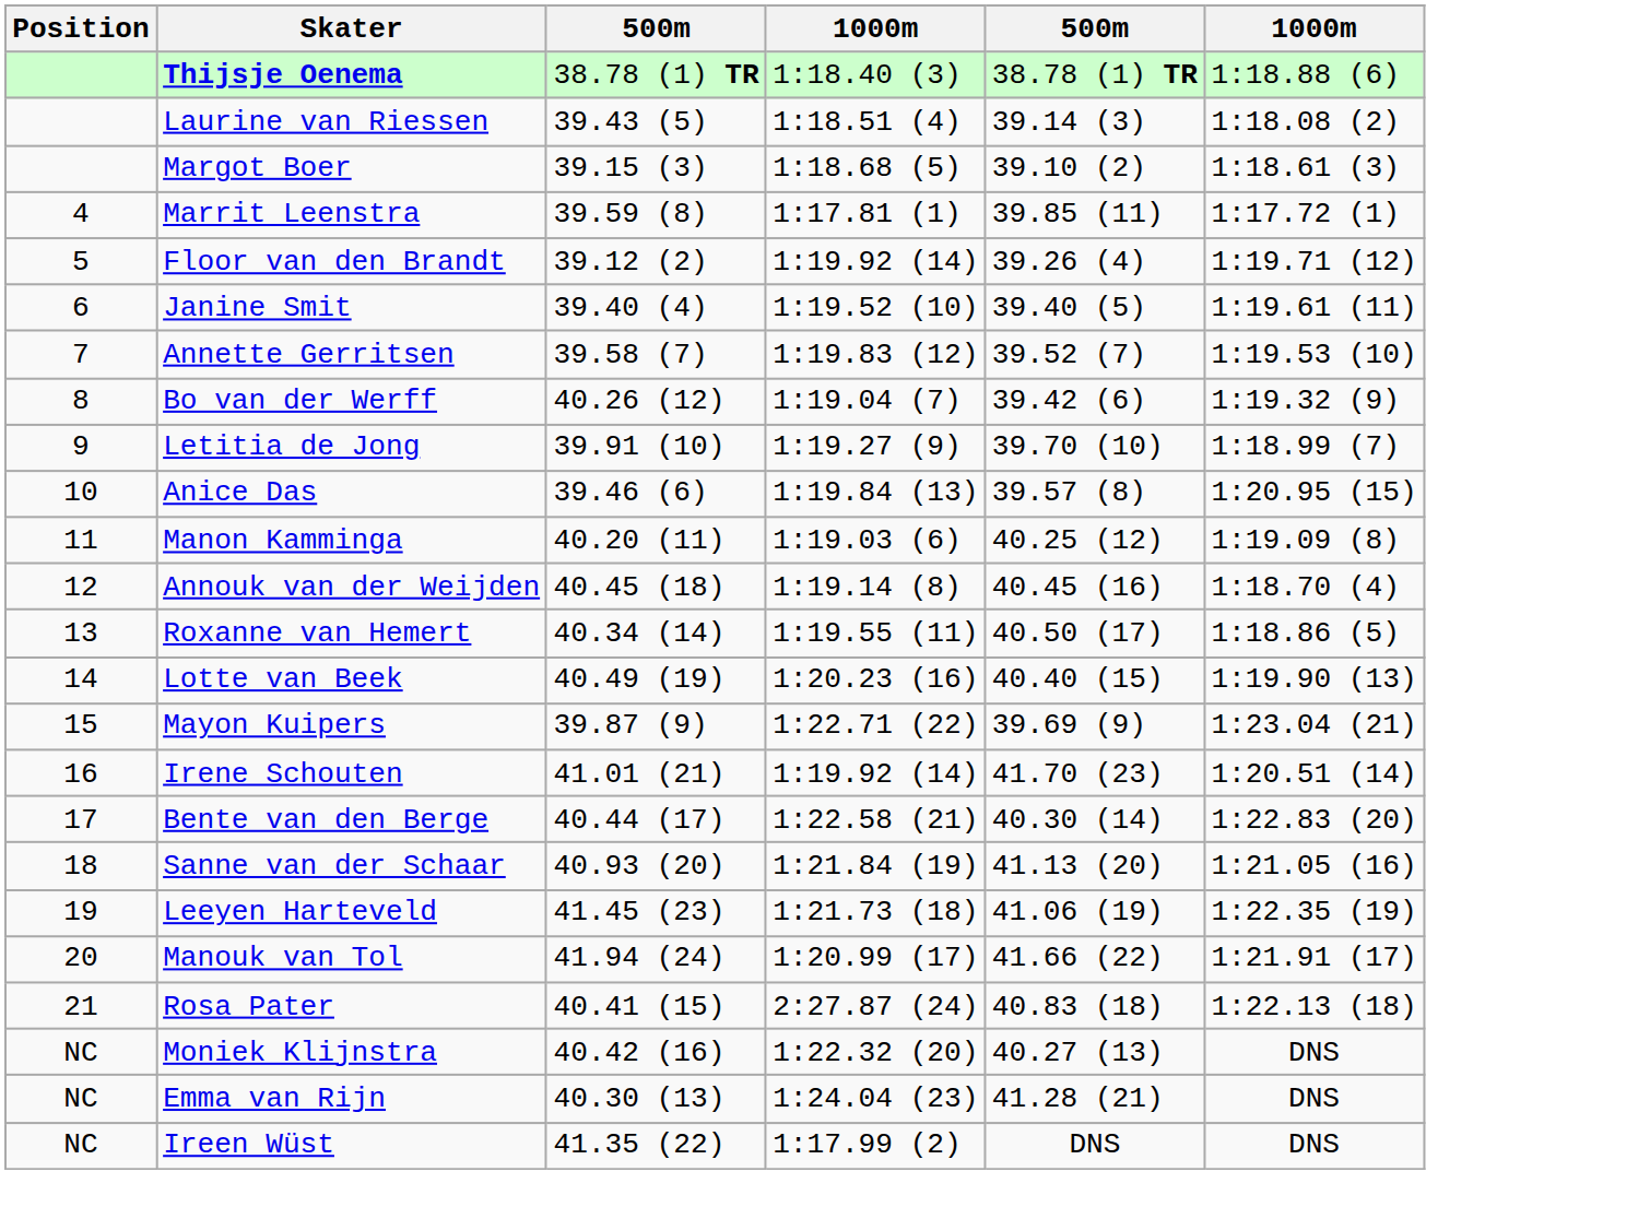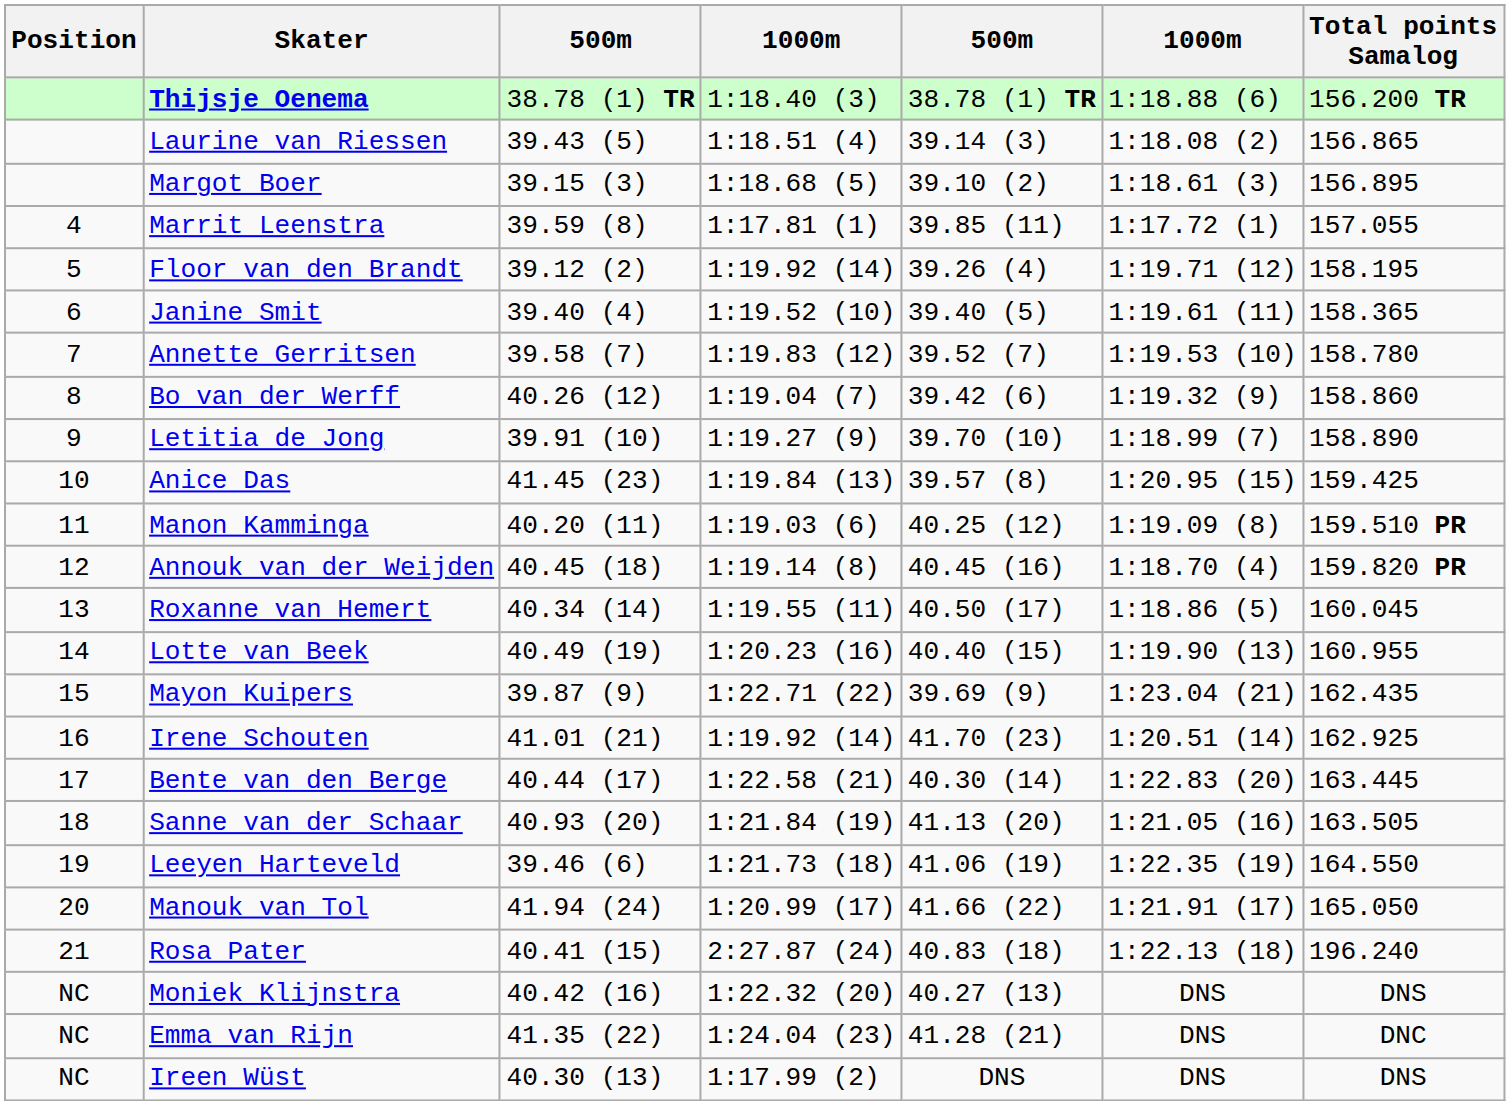 <table class="wikitable">
 <tr>
 <th>Position</th>
 <th>Skater</th>
 <th>500m</th>
 <th>1000m</th>
 <th>500m</th>
 <th>1000m</th>
+<th>Total points <br> Samalog</th>
 </tr>
 <tr bgcolor=ccffcc>
 <td style="text-align:center"></td>
 <td><strong><a href='#'>Thijsje Oenema</a></strong></td>
 <td>38.78 (1) <strong>TR</strong></td>
 <td>1:18.40 (3)</td>
 <td>38.78 (1) <strong>TR</strong></td>
 <td>1:18.88 (6)</td>
+<td>156.200 <strong>TR</strong></td>
 </tr>
 <tr>
 <td style="text-align:center"></td>
 <td><a href='#'>Laurine van Riessen</a></td>
 <td>39.43 (5)</td>
 <td>1:18.51 (4)</td>
 <td>39.14 (3)</td>
 <td>1:18.08 (2)</td>
+<td>156.865</td>
 </tr>
 <tr>
 <td style="text-align:center"></td>
 <td><a href='#'>Margot Boer</a></td>
 <td>39.15 (3)</td>
 <td>1:18.68 (5)</td>
 <td>39.10 (2)</td>
 <td>1:18.61 (3)</td>
+<td>156.895</td>
 </tr>
 <tr>
 <td style="text-align:center">4</td>
 <td><a href='#'>Marrit Leenstra</a></td>
 <td>39.59 (8)</td>
 <td>1:17.81 (1)</td>
 <td>39.85 (11)</td>
 <td>1:17.72 (1)</td>
+<td>157.055</td>
 </tr>
 <tr>
 <td style="text-align:center">5</td>
 <td><a href='#'>Floor van den Brandt</a></td>
 <td>39.12 (2)</td>
 <td>1:19.92 (14)</td>
 <td>39.26 (4)</td>
 <td>1:19.71 (12)</td>
+<td>158.195</td>
 </tr>
 <tr>
 <td style="text-align:center">6</td>
 <td><a href='#'>Janine Smit</a></td>
 <td>39.40 (4)</td>
 <td>1:19.52 (10)</td>
 <td>39.40 (5)</td>
 <td>1:19.61 (11)</td>
+<td>158.365</td>
 </tr>
 <tr>
 <td style="text-align:center">7</td>
 <td><a href='#'>Annette Gerritsen</a></td>
 <td>39.58 (7)</td>
 <td>1:19.83 (12)</td>
 <td>39.52 (7)</td>
 <td>1:19.53 (10)</td>
+<td>158.780</td>
 </tr>
 <tr>
 <td style="text-align:center">8</td>
 <td><a href='#'>Bo van der Werff</a></td>
 <td>40.26 (12)</td>
 <td>1:19.04 (7)</td>
 <td>39.42 (6)</td>
 <td>1:19.32 (9)</td>
+<td>158.860</td>
 </tr>
 <tr>
 <td style="text-align:center">9</td>
 <td><a href='#'>Letitia de Jong</a></td>
 <td>39.91 (10)</td>
 <td>1:19.27 (9)</td>
 <td>39.70 (10)</td>
 <td>1:18.99 (7)</td>
+<td>158.890</td>
 </tr>
 <tr>
 <td style="text-align:center">10</td>
 <td><a href='#'>Anice Das</a></td>
-<td>39.46 (6)</td>
+<td>41.45 (23)</td>
 <td>1:19.84 (13)</td>
 <td>39.57 (8)</td>
 <td>1:20.95 (15)</td>
+<td>159.425</td>
 </tr>
 <tr>
 <td style="text-align:center">11</td>
 <td><a href='#'>Manon Kamminga</a></td>
 <td>40.20 (11)</td>
 <td>1:19.03 (6)</td>
 <td>40.25 (12)</td>
 <td>1:19.09 (8)</td>
+<td>159.510 <strong>PR</strong></td>
 </tr>
 <tr>
 <td style="text-align:center">12</td>
 <td><a href='#'>Annouk van der Weijden</a></td>
 <td>40.45 (18)</td>
 <td>1:19.14 (8)</td>
 <td>40.45 (16)</td>
 <td>1:18.70 (4)</td>
+<td>159.820 <strong>PR</strong></td>
 </tr>
 <tr>
 <td style="text-align:center">13</td>
 <td><a href='#'>Roxanne van Hemert</a></td>
 <td>40.34 (14)</td>
 <td>1:19.55 (11)</td>
 <td>40.50 (17)</td>
 <td>1:18.86 (5)</td>
+<td>160.045</td>
 </tr>
 <tr>
 <td style="text-align:center">14</td>
 <td><a href='#'>Lotte van Beek</a></td>
 <td>40.49 (19)</td>
 <td>1:20.23 (16)</td>
 <td>40.40 (15)</td>
 <td>1:19.90 (13)</td>
+<td>160.955</td>
 </tr>
 <tr>
 <td style="text-align:center">15</td>
 <td><a href='#'>Mayon Kuipers</a></td>
 <td>39.87 (9)</td>
 <td>1:22.71 (22)</td>
 <td>39.69 (9)</td>
 <td>1:23.04 (21)</td>
+<td>162.435</td>
 </tr>
 <tr>
 <td style="text-align:center">16</td>
 <td><a href='#'>Irene Schouten</a></td>
 <td>41.01 (21)</td>
 <td>1:19.92 (14)</td>
 <td>41.70 (23)</td>
 <td>1:20.51 (14)</td>
+<td>162.925</td>
 </tr>
 <tr>
 <td style="text-align:center">17</td>
 <td><a href='#'>Bente van den Berge</a></td>
 <td>40.44 (17)</td>
 <td>1:22.58 (21)</td>
 <td>40.30 (14)</td>
 <td>1:22.83 (20)</td>
+<td>163.445</td>
 </tr>
 <tr>
 <td style="text-align:center">18</td>
 <td><a href='#'>Sanne van der Schaar</a></td>
 <td>40.93 (20)</td>
 <td>1:21.84 (19)</td>
 <td>41.13 (20)</td>
 <td>1:21.05 (16)</td>
+<td>163.505</td>
 </tr>
 <tr>
 <td style="text-align:center">19</td>
 <td><a href='#'>Leeyen Harteveld</a></td>
-<td>41.45 (23)</td>
+<td>39.46 (6)</td>
 <td>1:21.73 (18)</td>
 <td>41.06 (19)</td>
 <td>1:22.35 (19)</td>
+<td>164.550</td>
 </tr>
 <tr>
 <td style="text-align:center">20</td>
 <td><a href='#'>Manouk van Tol</a></td>
 <td>41.94 (24)</td>
 <td>1:20.99 (17)</td>
 <td>41.66 (22)</td>
 <td>1:21.91 (17)</td>
+<td>165.050</td>
 </tr>
 <tr>
 <td style="text-align:center">21</td>
 <td><a href='#'>Rosa Pater</a></td>
 <td>40.41 (15)</td>
 <td>2:27.87 (24)</td>
 <td>40.83 (18)</td>
 <td>1:22.13 (18)</td>
+<td>196.240</td>
 </tr>
 <tr>
 <td style="text-align:center">NC</td>
 <td><a href='#'>Moniek Klijnstra</a></td>
 <td>40.42 (16)</td>
 <td>1:22.32 (20)</td>
 <td>40.27 (13)</td>
 <td style="text-align:center">DNS</td>
+<td style="text-align:center">DNS</td>
 </tr>
 <tr>
 <td style="text-align:center">NC</td>
 <td><a href='#'>Emma van Rijn</a></td>
-<td>40.30 (13)</td>
+<td>41.35 (22)</td>
 <td>1:24.04 (23)</td>
 <td>41.28 (21)</td>
 <td style="text-align:center">DNS</td>
+<td style="text-align:center">DNC</td>
 </tr>
 <tr>
 <td style="text-align:center">NC</td>
 <td><a href='#'>Ireen Wüst</a></td>
-<td>41.35 (22)</td>
+<td>40.30 (13)</td>
 <td>1:17.99 (2)</td>
+<td style="text-align:center">DNS</td>
 <td style="text-align:center">DNS</td>
 <td style="text-align:center">DNS</td>
 </tr>
 </table>
